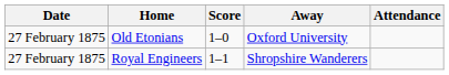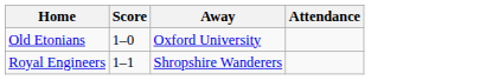 <table class="wikitable">
 <tr>
-<th>Date</th>
 <th>Home</th>
 <th>Score</th>
 <th>Away</th>
 <th>Attendance</th>
 </tr>
 <tr>
-<td>27 February 1875</td>
 <td><a href='#'>Old Etonians</a></td>
 <td>1–0</td>
 <td><a href='#'>Oxford University</a></td>
 <td></td>
 </tr>
 <tr>
-<td>27 February 1875</td>
 <td><a href='#'>Royal Engineers</a></td>
 <td>1–1</td>
 <td><a href='#'>Shropshire Wanderers</a></td>
 <td></td>
 </tr>
 </table>
